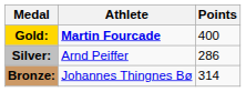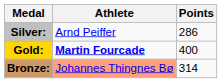 <table class="wikitable">
 <tr>
 <th><strong>Medal</strong></th>
 <th><strong>Athlete</strong></th>
 <th><strong>Points</strong></th>
 </tr>
 <tr>
+<td style="text-align:center;background-color:silver;"><strong>Silver:</strong></td>
+<td> <a href='#'>Arnd Peiffer</a></td>
+<td>286</td>
+</tr>
+<tr>
 <td style="text-align:center;background-color:gold;"><strong>Gold:</strong></td>
 <td> <strong><a href='#'>Martin Fourcade</a></strong></td>
 <td>400</td>
 </tr>
 <tr>
-<td style="text-align:center;background-color:silver;"><strong>Silver:</strong></td>
-<td> <a href='#'>Arnd Peiffer</a></td>
-<td>286</td>
-</tr>
-<tr>
 <td style="text-align:center;background-color:#CC9966;"><strong>Bronze:</strong></td>
-<td> <a href='#'>Johannes Thingnes Bø</a></td>
+<td style="background: lightsalmon;"> <a href='#'>Johannes Thingnes Bø</a></td>
 <td>314</td>
 </tr>
 </table>
